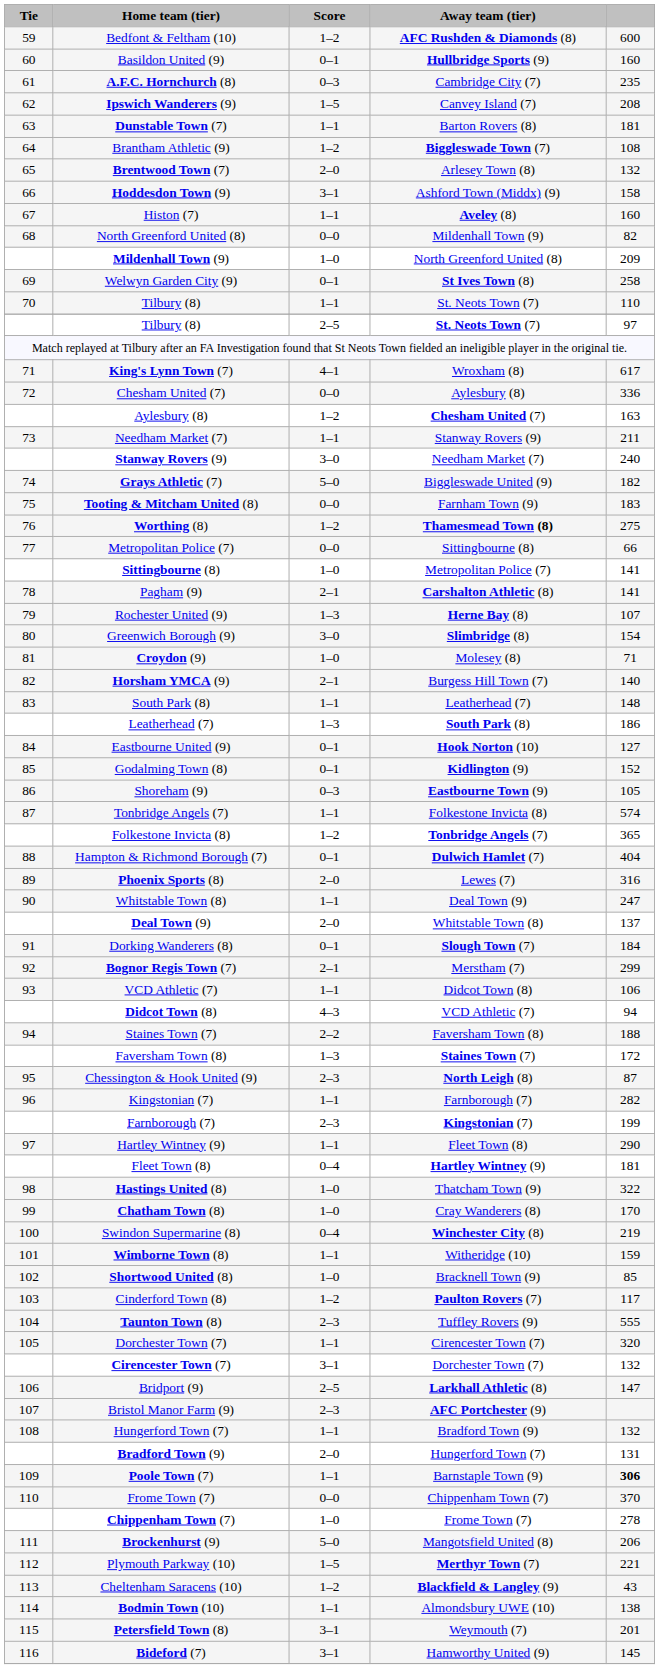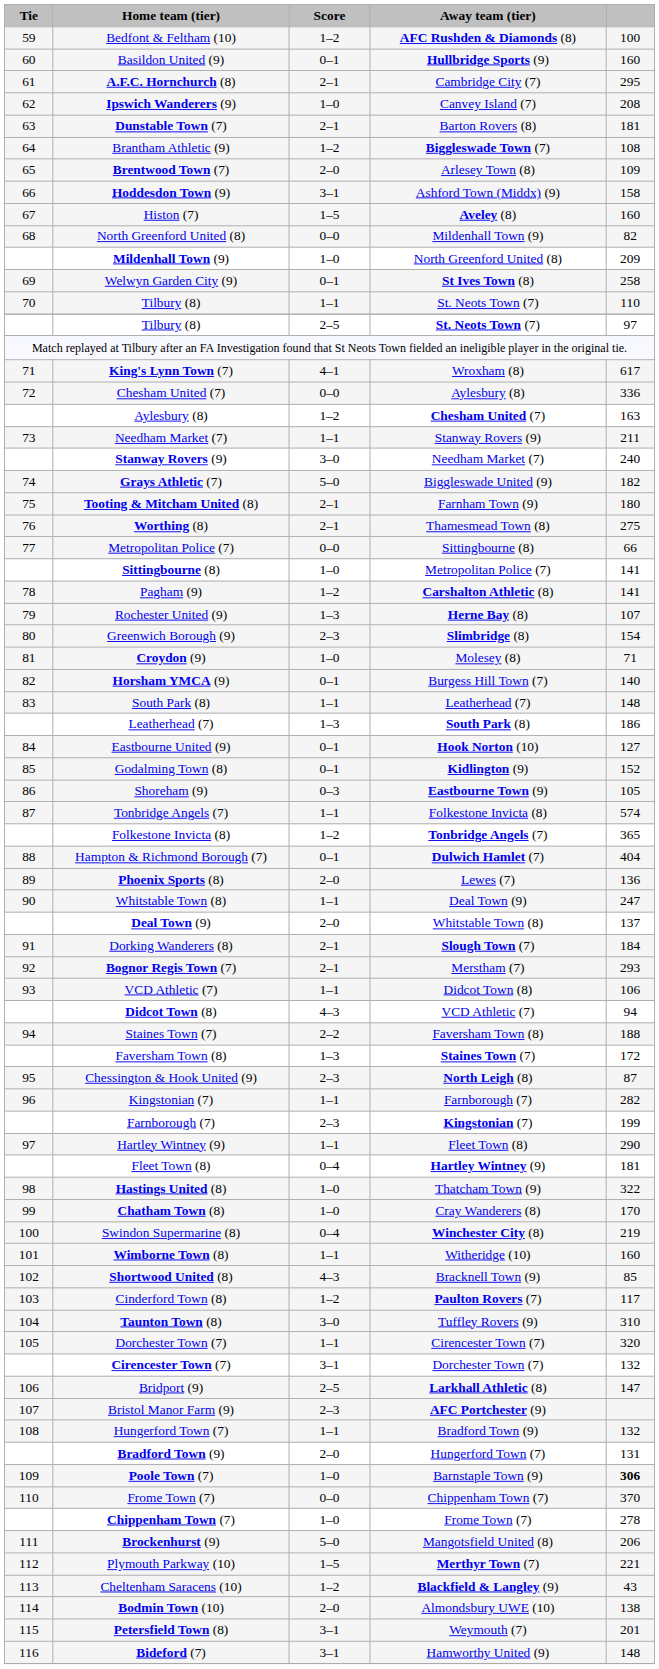 <table class="wikitable" style="width: 700px; background:WhiteSmoke; text-align:center; font-size:90%">
 <tr>
 <td scope="col" style="width:  7.50%; background:silver;"><strong>Tie</strong></td>
 <td scope="col" style="width: 36.25%; background:silver;"><strong>Home team (tier)</strong></td>
 <td scope="col" style="width: 12.50%; background:silver;"><strong>Score</strong></td>
 <td scope="col" style="width: 36.25%; background:silver;"><strong>Away team (tier)</strong></td>
 <td scope="col" style="width:  7.50%; background:silver;"><strong></strong></td>
 </tr>
 <tr>
 <td>59</td>
 <td><a href='#'>Bedfont & Feltham</a> (10)</td>
 <td>1–2</td>
 <td><strong><a href='#'>AFC Rushden & Diamonds</a></strong> (8)</td>
-<td>600</td>
+<td>100</td>
 </tr>
 <tr>
 <td>60</td>
 <td><a href='#'>Basildon United</a> (9)</td>
 <td>0–1</td>
 <td><strong><a href='#'>Hullbridge Sports</a></strong> (9)</td>
 <td>160</td>
 </tr>
 <tr>
 <td>61</td>
 <td><strong><a href='#'>A.F.C. Hornchurch</a></strong> (8)</td>
-<td>0–3</td>
+<td>2–1</td>
 <td><a href='#'>Cambridge City</a> (7)</td>
-<td>235</td>
+<td>295</td>
 </tr>
 <tr>
 <td>62</td>
 <td><strong><a href='#'>Ipswich Wanderers</a></strong> (9)</td>
-<td>1–5</td>
+<td>1–0</td>
 <td><a href='#'>Canvey Island</a> (7)</td>
 <td>208</td>
 </tr>
 <tr>
 <td>63</td>
 <td><strong><a href='#'>Dunstable Town</a></strong> (7)</td>
-<td>1–1</td>
+<td>2–1</td>
 <td><a href='#'>Barton Rovers</a> (8)</td>
 <td>181</td>
 </tr>
 <tr>
 <td>64</td>
 <td><a href='#'>Brantham Athletic</a> (9)</td>
 <td>1–2</td>
 <td><strong><a href='#'>Biggleswade Town</a></strong> (7)</td>
 <td>108</td>
 </tr>
 <tr>
 <td>65</td>
 <td><strong><a href='#'>Brentwood Town</a></strong> (7)</td>
 <td>2–0</td>
 <td><a href='#'>Arlesey Town</a> (8)</td>
-<td>132</td>
+<td>109</td>
 </tr>
 <tr>
 <td>66</td>
 <td><strong><a href='#'>Hoddesdon Town</a></strong> (9)</td>
 <td>3–1</td>
 <td><a href='#'>Ashford Town (Middx)</a> (9)</td>
 <td>158</td>
 </tr>
 <tr>
 <td>67</td>
 <td><a href='#'>Histon</a> (7)</td>
-<td>1–1</td>
+<td>1–5</td>
 <td><strong><a href='#'>Aveley</a></strong> (8)</td>
 <td>160</td>
 </tr>
 <tr>
 <td>68</td>
 <td><a href='#'>North Greenford United</a> (8)</td>
 <td>0–0</td>
 <td><a href='#'>Mildenhall Town</a> (9)</td>
 <td>82</td>
 </tr>
 <tr style="background:white;">
 <td><em></em></td>
 <td><strong><a href='#'>Mildenhall Town</a></strong> (9)</td>
 <td>1–0</td>
 <td><a href='#'>North Greenford United</a> (8)</td>
 <td>209</td>
 </tr>
 <tr>
 <td>69</td>
 <td><a href='#'>Welwyn Garden City</a> (9)</td>
 <td>0–1</td>
 <td><strong><a href='#'>St Ives Town</a></strong> (8)</td>
 <td>258</td>
 </tr>
 <tr>
 <td>70</td>
 <td><a href='#'>Tilbury</a> (8)</td>
 <td>1–1</td>
 <td><a href='#'>St. Neots Town</a> (7)</td>
 <td>110</td>
 </tr>
 <tr>
 </tr>
 <tr style="background:white;">
 <td><em></em></td>
 <td><a href='#'>Tilbury</a> (8)</td>
 <td>2–5</td>
 <td><strong><a href='#'>St. Neots Town</a></strong> (7)</td>
 <td>97</td>
 </tr>
 <tr style="background:white;">
 <td colspan="5" style="background:GhostWhite; height:20px; text-align:center; font-size:90%">Match replayed at Tilbury after an FA Investigation found that St Neots Town fielded an ineligible player in the original tie.</td>
 </tr>
 <tr>
 <td>71</td>
 <td><strong><a href='#'>King's Lynn Town</a></strong> (7)</td>
 <td>4–1</td>
 <td><a href='#'>Wroxham</a> (8)</td>
 <td>617</td>
 </tr>
 <tr>
 <td>72</td>
 <td><a href='#'>Chesham United</a> (7)</td>
 <td>0–0</td>
 <td><a href='#'>Aylesbury</a> (8)</td>
 <td>336</td>
 </tr>
 <tr style="background:white;">
 <td><em></em></td>
 <td><a href='#'>Aylesbury</a> (8)</td>
 <td>1–2</td>
 <td><strong><a href='#'>Chesham United</a></strong> (7)</td>
 <td>163</td>
 </tr>
 <tr>
 <td>73</td>
 <td><a href='#'>Needham Market</a> (7)</td>
 <td>1–1</td>
 <td><a href='#'>Stanway Rovers</a> (9)</td>
 <td>211</td>
 </tr>
 <tr style="background:white;">
 <td><em></em></td>
 <td><strong><a href='#'>Stanway Rovers</a></strong> (9)</td>
 <td>3–0</td>
 <td><a href='#'>Needham Market</a> (7)</td>
 <td>240</td>
 </tr>
 <tr>
 <td>74</td>
 <td><strong><a href='#'>Grays Athletic</a></strong> (7)</td>
 <td>5–0</td>
 <td><a href='#'>Biggleswade United</a> (9)</td>
 <td>182</td>
 </tr>
 <tr>
 <td>75</td>
 <td><strong><a href='#'>Tooting & Mitcham United</a></strong> (8)</td>
-<td>0–0</td>
+<td>2–1</td>
 <td><a href='#'>Farnham Town</a> (9)</td>
-<td>183</td>
+<td>180</td>
 </tr>
 <tr>
 <td>76</td>
 <td><strong><a href='#'>Worthing</a></strong> (8)</td>
-<td>1–2</td>
-<td><strong><a href='#'>Thamesmead Town</a> (8)</strong></td>
+<td>2–1</td>
+<td><a href='#'>Thamesmead Town</a> (8)</td>
 <td>275</td>
 </tr>
 <tr>
 <td>77</td>
 <td><a href='#'>Metropolitan Police</a> (7)</td>
 <td>0–0</td>
 <td><a href='#'>Sittingbourne</a> (8)</td>
 <td>66</td>
 </tr>
 <tr style="background:white;">
 <td><em></em></td>
 <td><strong><a href='#'>Sittingbourne</a></strong> (8)</td>
 <td>1–0</td>
 <td><a href='#'>Metropolitan Police</a> (7)</td>
 <td>141</td>
 </tr>
 <tr>
 <td>78</td>
 <td><a href='#'>Pagham</a> (9)</td>
-<td>2–1</td>
+<td>1–2</td>
 <td><strong><a href='#'>Carshalton Athletic</a></strong> (8)</td>
 <td>141</td>
 </tr>
 <tr>
 <td>79</td>
 <td><a href='#'>Rochester United</a> (9)</td>
 <td>1–3</td>
 <td><strong><a href='#'>Herne Bay</a></strong> (8)</td>
 <td>107</td>
 </tr>
 <tr>
 <td>80</td>
 <td><a href='#'>Greenwich Borough</a> (9)</td>
-<td>3–0</td>
+<td>2–3</td>
 <td><strong><a href='#'>Slimbridge</a></strong> (8)</td>
 <td>154</td>
 </tr>
 <tr>
 <td>81</td>
 <td><strong><a href='#'>Croydon</a></strong> (9)</td>
 <td>1–0</td>
 <td><a href='#'>Molesey</a> (8)</td>
 <td>71</td>
 </tr>
 <tr>
 <td>82</td>
 <td><strong><a href='#'>Horsham YMCA</a></strong> (9)</td>
-<td>2–1</td>
+<td>0–1</td>
 <td><a href='#'>Burgess Hill Town</a> (7)</td>
 <td>140</td>
 </tr>
 <tr>
 <td>83</td>
 <td><a href='#'>South Park</a> (8)</td>
 <td>1–1</td>
 <td><a href='#'>Leatherhead</a> (7)</td>
 <td>148</td>
 </tr>
 <tr style="background:white;">
 <td><em></em></td>
 <td><a href='#'>Leatherhead</a> (7)</td>
 <td>1–3</td>
 <td><strong><a href='#'>South Park</a></strong> (8)</td>
 <td>186</td>
 </tr>
 <tr>
 <td>84</td>
 <td><a href='#'>Eastbourne United</a> (9)</td>
 <td>0–1</td>
 <td><strong><a href='#'>Hook Norton</a></strong> (10)</td>
 <td>127</td>
 </tr>
 <tr>
 <td>85</td>
 <td><a href='#'>Godalming Town</a> (8)</td>
 <td>0–1</td>
 <td><strong><a href='#'>Kidlington</a></strong> (9)</td>
 <td>152</td>
 </tr>
 <tr>
 <td>86</td>
 <td><a href='#'>Shoreham</a> (9)</td>
 <td>0–3</td>
 <td><strong><a href='#'>Eastbourne Town</a></strong> (9)</td>
 <td>105</td>
 </tr>
 <tr>
 <td>87</td>
 <td><a href='#'>Tonbridge Angels</a> (7)</td>
 <td>1–1</td>
 <td><a href='#'>Folkestone Invicta</a> (8)</td>
 <td>574</td>
 </tr>
 <tr style="background:white;">
 <td><em></em></td>
 <td><a href='#'>Folkestone Invicta</a> (8)</td>
 <td>1–2</td>
 <td><strong><a href='#'>Tonbridge Angels</a></strong> (7)</td>
 <td>365</td>
 </tr>
 <tr>
 <td>88</td>
 <td><a href='#'>Hampton & Richmond Borough</a> (7)</td>
 <td>0–1</td>
 <td><strong><a href='#'>Dulwich Hamlet</a></strong> (7)</td>
 <td>404</td>
 </tr>
 <tr>
 <td>89</td>
 <td><strong><a href='#'>Phoenix Sports</a></strong> (8)</td>
 <td>2–0</td>
 <td><a href='#'>Lewes</a> (7)</td>
-<td>316</td>
+<td>136</td>
 </tr>
 <tr>
 <td>90</td>
 <td><a href='#'>Whitstable Town</a> (8)</td>
 <td>1–1</td>
 <td><a href='#'>Deal Town</a> (9)</td>
 <td>247</td>
 </tr>
 <tr style="background:white;">
 <td><em></em></td>
 <td><strong> <a href='#'>Deal Town</a></strong> (9)</td>
 <td>2–0</td>
 <td><a href='#'>Whitstable Town</a> (8)</td>
 <td>137</td>
 </tr>
 <tr>
 <td>91</td>
 <td><a href='#'>Dorking Wanderers</a> (8)</td>
-<td>0–1</td>
+<td>2–1</td>
 <td><strong><a href='#'>Slough Town</a></strong> (7)</td>
 <td>184</td>
 </tr>
 <tr>
 <td>92</td>
 <td><strong><a href='#'>Bognor Regis Town</a></strong> (7)</td>
 <td>2–1</td>
 <td><a href='#'>Merstham</a> (7)</td>
-<td>299</td>
+<td>293</td>
 </tr>
 <tr>
 <td>93</td>
 <td><a href='#'>VCD Athletic</a> (7)</td>
 <td>1–1</td>
 <td><a href='#'>Didcot Town</a> (8)</td>
 <td>106</td>
 </tr>
 <tr style="background:white;">
 <td><em></em></td>
 <td><strong><a href='#'>Didcot Town</a></strong> (8)</td>
 <td>4–3</td>
 <td><a href='#'>VCD Athletic</a> (7)</td>
 <td>94</td>
 </tr>
 <tr>
 <td>94</td>
 <td><a href='#'>Staines Town</a> (7)</td>
 <td>2–2</td>
 <td><a href='#'>Faversham Town</a> (8)</td>
 <td>188</td>
 </tr>
 <tr style="background:white;">
 <td><em></em></td>
 <td><a href='#'>Faversham Town</a> (8)</td>
 <td>1–3</td>
 <td><strong><a href='#'>Staines Town</a></strong> (7)</td>
 <td>172</td>
 </tr>
 <tr>
 <td>95</td>
 <td><a href='#'>Chessington & Hook United</a> (9)</td>
 <td>2–3</td>
 <td><strong><a href='#'>North Leigh</a></strong> (8)</td>
 <td>87</td>
 </tr>
 <tr>
 <td>96</td>
 <td><a href='#'>Kingstonian</a> (7)</td>
 <td>1–1</td>
 <td><a href='#'>Farnborough</a> (7)</td>
 <td>282</td>
 </tr>
 <tr style="background:white;">
 <td><em></em></td>
 <td><a href='#'>Farnborough</a> (7)</td>
 <td>2–3</td>
 <td><strong><a href='#'>Kingstonian</a></strong> (7)</td>
 <td>199</td>
 </tr>
 <tr>
 <td>97</td>
 <td><a href='#'>Hartley Wintney</a> (9)</td>
 <td>1–1</td>
 <td><a href='#'>Fleet Town</a> (8)</td>
 <td>290</td>
 </tr>
 <tr style="background:white;">
 <td><em></em></td>
 <td><a href='#'>Fleet Town</a> (8)</td>
 <td>0–4</td>
 <td><strong><a href='#'>Hartley Wintney</a></strong> (9)</td>
 <td>181</td>
 </tr>
 <tr>
 <td>98</td>
 <td><strong><a href='#'>Hastings United</a></strong> (8)</td>
 <td>1–0</td>
 <td><a href='#'>Thatcham Town</a> (9)</td>
 <td>322</td>
 </tr>
 <tr>
 <td>99</td>
 <td><strong><a href='#'>Chatham Town</a></strong> (8)</td>
 <td>1–0</td>
 <td><a href='#'>Cray Wanderers</a> (8)</td>
 <td>170</td>
 </tr>
 <tr>
 <td>100</td>
 <td><a href='#'>Swindon Supermarine</a> (8)</td>
 <td>0–4</td>
 <td><strong><a href='#'>Winchester City</a></strong> (8)</td>
 <td>219</td>
 </tr>
 <tr>
 <td>101</td>
 <td><strong><a href='#'>Wimborne Town</a></strong> (8)</td>
 <td>1–1</td>
 <td><a href='#'>Witheridge</a> (10)</td>
-<td>159</td>
+<td>160</td>
 </tr>
 <tr>
 <td>102</td>
 <td><strong><a href='#'>Shortwood United</a></strong> (8)</td>
-<td>1–0</td>
+<td>4–3</td>
 <td><a href='#'>Bracknell Town</a> (9)</td>
 <td>85</td>
 </tr>
 <tr>
 <td>103</td>
 <td><a href='#'>Cinderford Town</a> (8)</td>
 <td>1–2</td>
 <td><strong><a href='#'>Paulton Rovers</a></strong> (7)</td>
 <td>117</td>
 </tr>
 <tr>
 <td>104</td>
 <td><strong><a href='#'>Taunton Town</a></strong> (8)</td>
-<td>2–3</td>
+<td>3–0</td>
 <td><a href='#'>Tuffley Rovers</a> (9)</td>
-<td>555</td>
+<td>310</td>
 </tr>
 <tr>
 <td>105</td>
 <td><a href='#'>Dorchester Town</a> (7)</td>
 <td>1–1</td>
 <td><a href='#'>Cirencester Town</a> (7)</td>
 <td>320</td>
 </tr>
 <tr style="background:white;">
 <td><em></em></td>
 <td><strong><a href='#'>Cirencester Town</a></strong> (7)</td>
 <td>3–1</td>
 <td><a href='#'>Dorchester Town</a> (7)</td>
 <td>132</td>
 </tr>
 <tr>
 <td>106</td>
 <td><a href='#'>Bridport</a> (9)</td>
 <td>2–5</td>
 <td><strong><a href='#'>Larkhall Athletic</a></strong> (8)</td>
 <td>147</td>
 </tr>
 <tr>
 <td>107</td>
 <td><a href='#'>Bristol Manor Farm</a> (9)</td>
 <td>2–3</td>
 <td><strong><a href='#'>AFC Portchester</a></strong> (9)</td>
 <td></td>
 </tr>
 <tr>
 <td>108</td>
 <td><a href='#'>Hungerford Town</a> (7)</td>
 <td>1–1</td>
 <td><a href='#'>Bradford Town</a> (9)</td>
 <td>132</td>
 </tr>
 <tr style="background:white;">
 <td><em></em></td>
 <td><strong><a href='#'>Bradford Town</a></strong> (9)</td>
 <td>2–0</td>
 <td><a href='#'>Hungerford Town</a> (7)</td>
 <td>131</td>
 </tr>
 <tr>
 <td>109</td>
 <td><strong><a href='#'>Poole Town</a></strong> (7)</td>
-<td>1–1</td>
+<td>1–0</td>
 <td><a href='#'>Barnstaple Town</a> (9)</td>
 <td><strong>306</strong></td>
 </tr>
 <tr>
 <td>110</td>
 <td><a href='#'>Frome Town</a> (7)</td>
 <td>0–0</td>
 <td><a href='#'>Chippenham Town</a> (7)</td>
 <td>370</td>
 </tr>
 <tr style="background:white;">
 <td><em></em></td>
 <td><strong><a href='#'>Chippenham Town</a></strong> (7)</td>
 <td>1–0</td>
 <td><a href='#'>Frome Town</a> (7)</td>
 <td>278</td>
 </tr>
 <tr>
 <td>111</td>
 <td><strong><a href='#'>Brockenhurst</a></strong> (9)</td>
 <td>5–0</td>
 <td><a href='#'>Mangotsfield United</a> (8)</td>
 <td>206</td>
 </tr>
 <tr>
 <td>112</td>
 <td><a href='#'>Plymouth Parkway</a> (10)</td>
 <td>1–5</td>
 <td><strong><a href='#'>Merthyr Town</a></strong> (7)</td>
 <td>221</td>
 </tr>
 <tr>
 <td>113</td>
 <td><a href='#'>Cheltenham Saracens</a> (10)</td>
 <td>1–2</td>
 <td><strong><a href='#'>Blackfield & Langley</a></strong> (9)</td>
 <td>43</td>
 </tr>
 <tr>
 <td>114</td>
 <td><strong><a href='#'>Bodmin Town</a></strong> (10)</td>
-<td>1–1</td>
+<td>2–0</td>
 <td><a href='#'>Almondsbury UWE</a> (10)</td>
 <td>138</td>
 </tr>
 <tr>
 <td>115</td>
 <td><strong><a href='#'>Petersfield Town</a></strong> (8)</td>
 <td>3–1</td>
 <td><a href='#'>Weymouth</a> (7)</td>
 <td>201</td>
 </tr>
 <tr>
 <td>116</td>
 <td><strong><a href='#'>Bideford</a></strong> (7)</td>
 <td>3–1</td>
 <td><a href='#'>Hamworthy United</a> (9)</td>
-<td>145</td>
+<td>148</td>
 </tr>
 <tr>
 </tr>
 </table>
